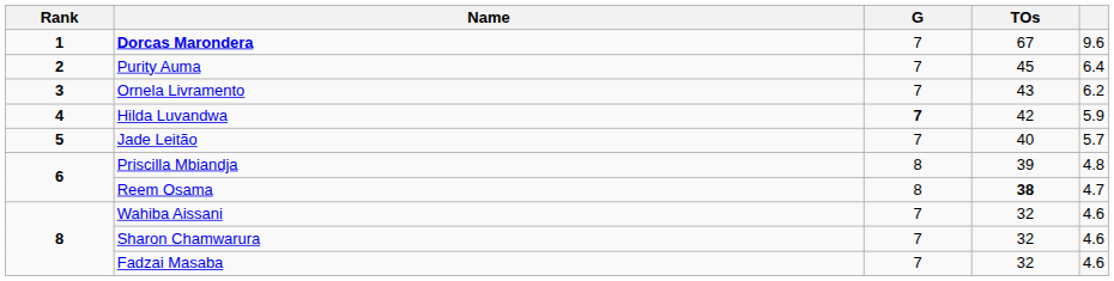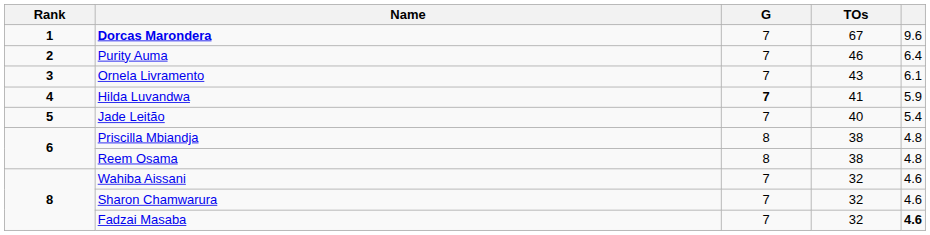 <table class="wikitable" style="width:90%;">
 <tr>
 <th style="width:10%;">Rank</th>
 <th style="width:70%;">Name</th>
 <th style="width:10%;">G</th>
 <th style="width:10%;">TOs</th>
 <th style="width:10%;"></th>
 </tr>
 <tr align=center>
 <td><strong>1</strong></td>
 <td align=left> <strong><a href='#'>Dorcas Marondera</a></strong></td>
 <td>7</td>
 <td>67</td>
 <td>9.6</td>
 </tr>
 <tr align=center>
 <td><strong>2</strong></td>
 <td align=left> <a href='#'>Purity Auma</a></td>
 <td>7</td>
-<td>45</td>
+<td>46</td>
 <td>6.4</td>
 </tr>
 <tr align=center>
 <td><strong>3</strong></td>
 <td align=left> <a href='#'>Ornela Livramento</a></td>
 <td>7</td>
 <td>43</td>
-<td>6.2</td>
+<td>6.1</td>
 </tr>
 <tr align=center>
 <td><strong>4</strong></td>
 <td align=left> <a href='#'>Hilda Luvandwa</a></td>
 <td><strong>7</strong></td>
-<td>42</td>
+<td>41</td>
 <td>5.9</td>
 </tr>
 <tr align=center>
 <td><strong>5</strong></td>
 <td align=left> <a href='#'>Jade Leitão</a></td>
 <td>7</td>
 <td>40</td>
-<td>5.7</td>
+<td>5.4</td>
 </tr>
 <tr align=center>
 <td rowspan=2><strong>6</strong></td>
 <td align=left> <a href='#'>Priscilla Mbiandja</a></td>
 <td>8</td>
-<td>39</td>
+<td>38</td>
 <td>4.8</td>
 </tr>
 <tr align=center>
 <td align=left> <a href='#'>Reem Osama</a></td>
 <td>8</td>
-<td><strong>38</strong></td>
-<td>4.7</td>
+<td>38</td>
+<td>4.8</td>
 </tr>
 <tr align=center>
 <td rowspan=3><strong>8</strong></td>
 <td align=left> <a href='#'>Wahiba Aissani</a></td>
 <td>7</td>
 <td>32</td>
 <td>4.6</td>
 </tr>
 <tr align=center>
 <td align=left> <a href='#'>Sharon Chamwarura</a></td>
 <td>7</td>
 <td>32</td>
 <td>4.6</td>
 </tr>
 <tr align=center>
 <td align=left> <a href='#'>Fadzai Masaba</a></td>
 <td>7</td>
 <td>32</td>
-<td>4.6</td>
+<td><strong>4.6</strong></td>
 </tr>
 </table>
